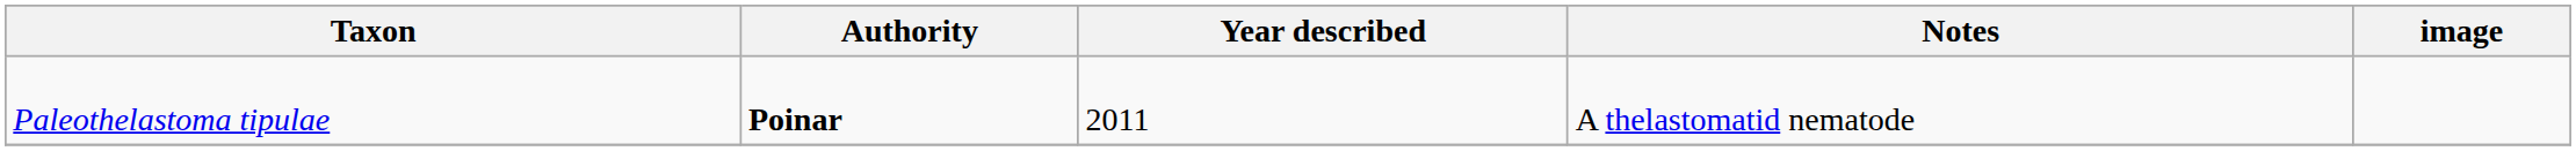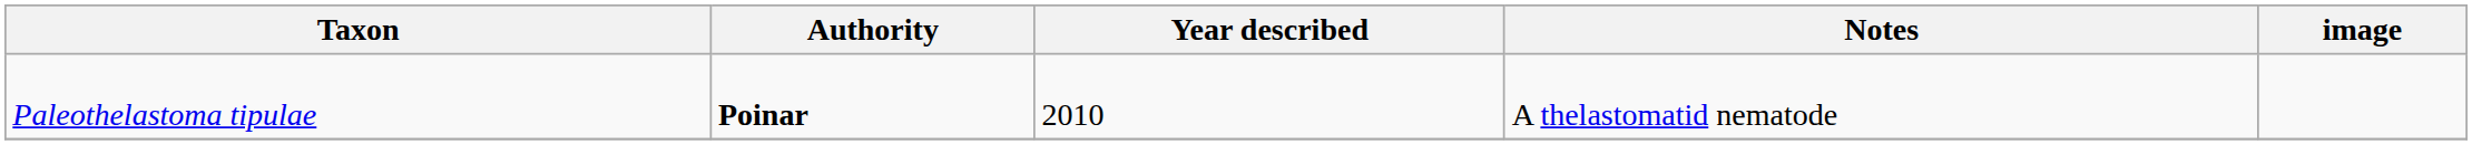 <table class="wikitable sortable" align="center" width="100%">
 <tr>
 <th>Taxon</th>
 <th>Authority</th>
 <th>Year described</th>
 <th>Notes</th>
 <th>image</th>
 </tr>
 <tr>
 <td><br><em><a href='#'>Paleothelastoma tipulae</a></em></td>
 <td><strong><br>Poinar</strong></td>
-<td><br>2011</td>
+<td><br>2010</td>
 <td><br>A <a href='#'>thelastomatid</a> nematode</td>
 <td></td>
 </tr>
 <tr>
 </tr>
 </table>
